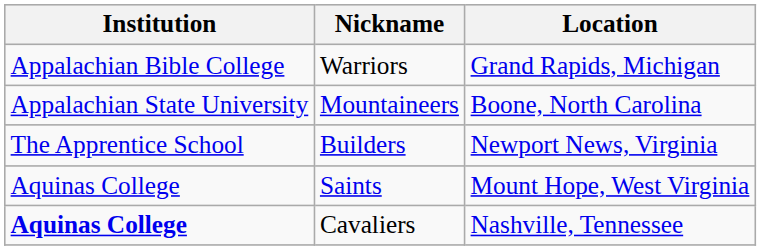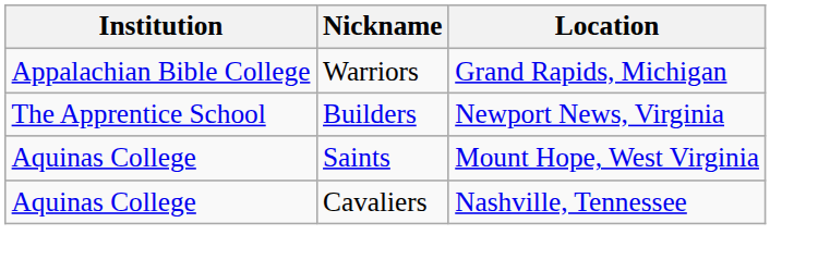 <table class="wikitable">
 <tr>
 <th>Institution</th>
 <th>Nickname</th>
 <th>Location</th>
 </tr>
 <tr>
 <td><a href='#'>Appalachian Bible College</a></td>
 <td>Warriors</td>
 <td><a href='#'>Grand Rapids, Michigan</a></td>
 </tr>
 <tr>
-<td><a href='#'>Appalachian State University</a></td>
-<td><a href='#'>Mountaineers</a></td>
-<td><a href='#'>Boone, North Carolina</a></td>
-</tr>
-<tr>
 <td><a href='#'>The Apprentice School</a></td>
 <td><a href='#'>Builders</a></td>
 <td><a href='#'>Newport News, Virginia</a></td>
 </tr>
 <tr>
 <td><a href='#'>Aquinas College</a></td>
 <td><a href='#'>Saints</a></td>
 <td><a href='#'>Mount Hope, West Virginia</a></td>
 </tr>
 <tr>
-<td><strong><a href='#'>Aquinas College</a></strong></td>
+<td><a href='#'>Aquinas College</a></td>
 <td>Cavaliers</td>
 <td><a href='#'>Nashville, Tennessee</a></td>
 </tr>
 </table>
